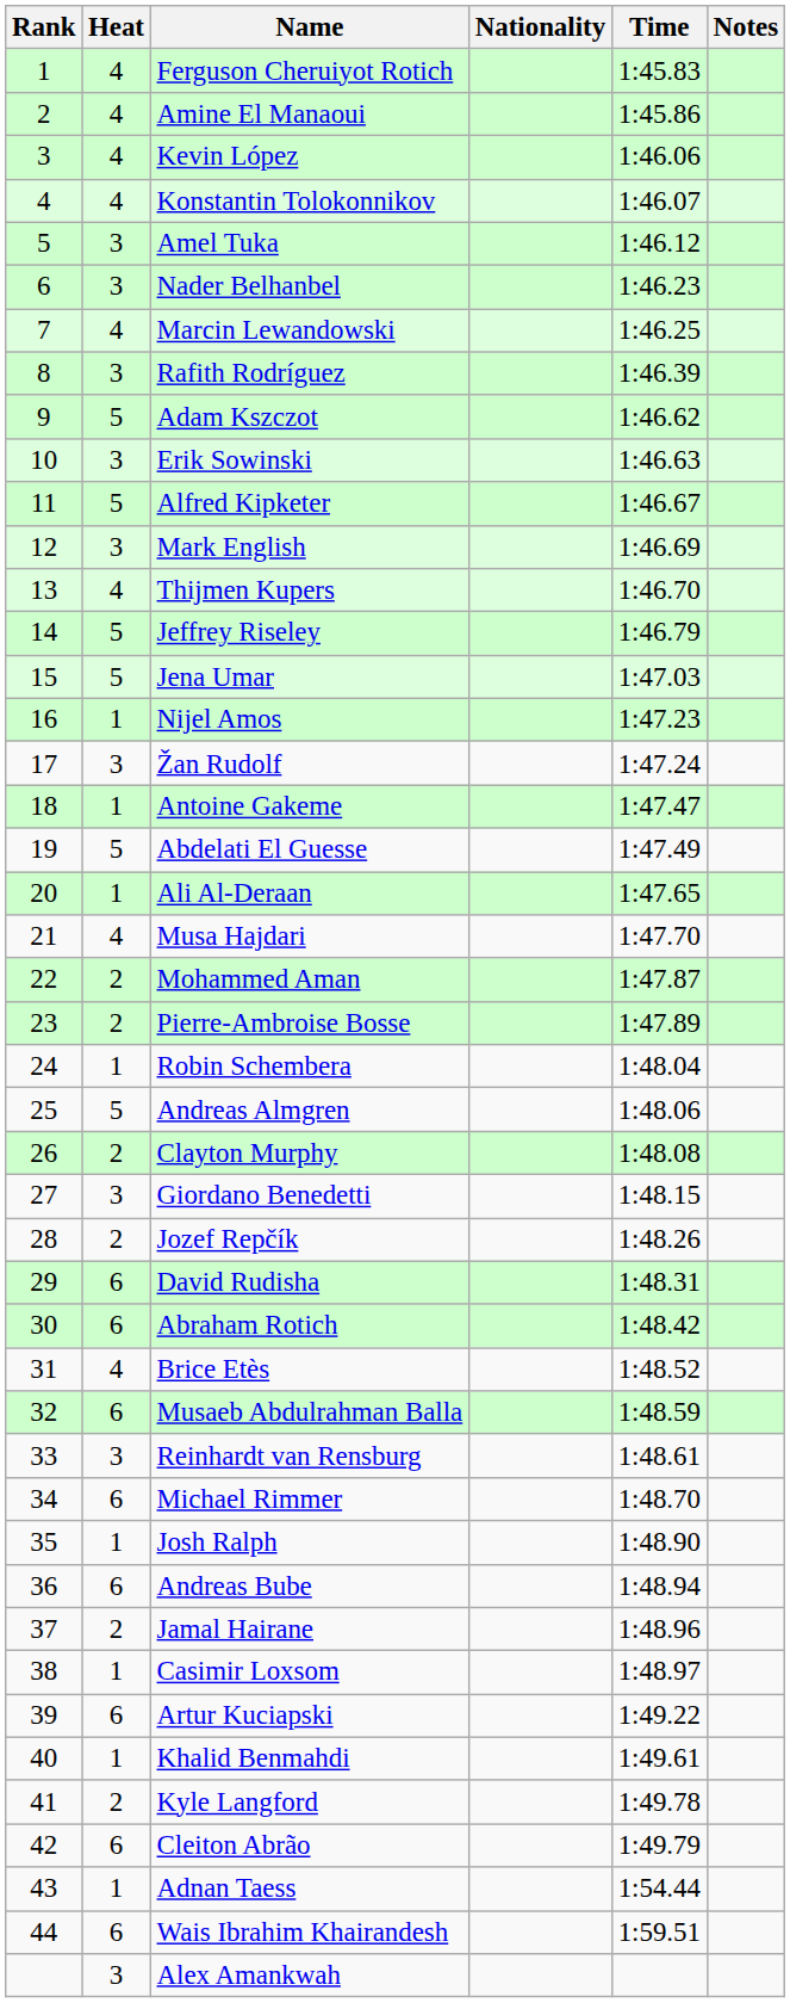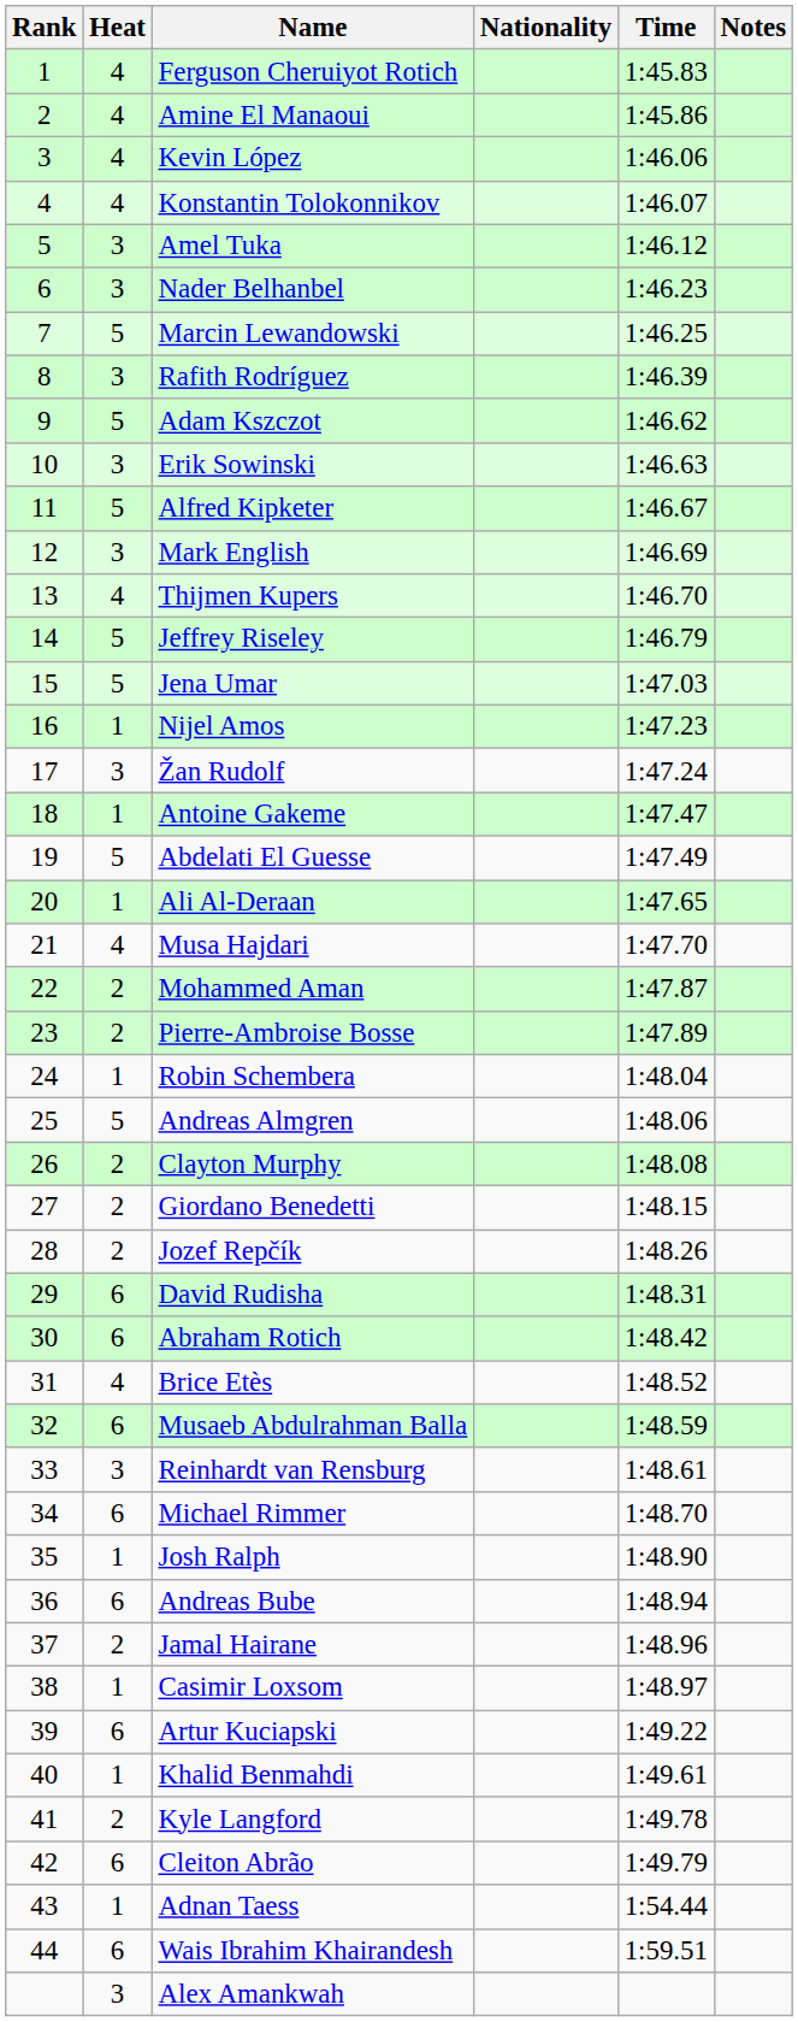 <table class="wikitable sortable" style="text-align:center">
 <tr>
 <th>Rank</th>
 <th>Heat</th>
 <th>Name</th>
 <th>Nationality</th>
 <th>Time</th>
 <th>Notes</th>
 </tr>
 <tr bgcolor=ccffcc>
 <td>1</td>
 <td>4</td>
 <td align=left><a href='#'>Ferguson Cheruiyot Rotich</a></td>
 <td align=left></td>
 <td>1:45.83</td>
 <td></td>
 </tr>
 <tr bgcolor=ccffcc>
 <td>2</td>
 <td>4</td>
 <td align=left><a href='#'>Amine El Manaoui</a></td>
 <td align=left></td>
 <td>1:45.86</td>
 <td></td>
 </tr>
 <tr bgcolor=ccffcc>
 <td>3</td>
 <td>4</td>
 <td align=left><a href='#'>Kevin López</a></td>
 <td align=left></td>
 <td>1:46.06</td>
 <td></td>
 </tr>
 <tr bgcolor=ddffdd>
 <td>4</td>
 <td>4</td>
 <td align=left><a href='#'>Konstantin Tolokonnikov</a></td>
 <td align=left></td>
 <td>1:46.07</td>
 <td></td>
 </tr>
 <tr bgcolor=ccffcc>
 <td>5</td>
 <td>3</td>
 <td align=left><a href='#'>Amel Tuka</a></td>
 <td align=left></td>
 <td>1:46.12</td>
 <td></td>
 </tr>
 <tr bgcolor=ccffcc>
 <td>6</td>
 <td>3</td>
 <td align=left><a href='#'>Nader Belhanbel</a></td>
 <td align=left></td>
 <td>1:46.23</td>
 <td></td>
 </tr>
 <tr bgcolor=ddffdd>
 <td>7</td>
-<td>4</td>
+<td>5</td>
 <td align=left><a href='#'>Marcin Lewandowski</a></td>
 <td align=left></td>
 <td>1:46.25</td>
 <td></td>
 </tr>
 <tr bgcolor=ccffcc>
 <td>8</td>
 <td>3</td>
 <td align=left><a href='#'>Rafith Rodríguez</a></td>
 <td align=left></td>
 <td>1:46.39</td>
 <td></td>
 </tr>
 <tr bgcolor=ccffcc>
 <td>9</td>
 <td>5</td>
 <td align=left><a href='#'>Adam Kszczot</a></td>
 <td align=left></td>
 <td>1:46.62</td>
 <td></td>
 </tr>
 <tr bgcolor=ddffdd>
 <td>10</td>
 <td>3</td>
 <td align=left><a href='#'>Erik Sowinski</a></td>
 <td align=left></td>
 <td>1:46.63</td>
 <td></td>
 </tr>
 <tr bgcolor=ccffcc>
 <td>11</td>
 <td>5</td>
 <td align=left><a href='#'>Alfred Kipketer</a></td>
 <td align=left></td>
 <td>1:46.67</td>
 <td></td>
 </tr>
 <tr bgcolor=ddffdd>
 <td>12</td>
 <td>3</td>
 <td align=left><a href='#'>Mark English</a></td>
 <td align=left></td>
 <td>1:46.69</td>
 <td></td>
 </tr>
 <tr bgcolor=ddffdd>
 <td>13</td>
 <td>4</td>
 <td align=left><a href='#'>Thijmen Kupers</a></td>
 <td align=left></td>
 <td>1:46.70</td>
 <td></td>
 </tr>
 <tr bgcolor=ccffcc>
 <td>14</td>
 <td>5</td>
 <td align=left><a href='#'>Jeffrey Riseley</a></td>
 <td align=left></td>
 <td>1:46.79</td>
 <td></td>
 </tr>
 <tr bgcolor=ddffdd>
 <td>15</td>
 <td>5</td>
 <td align=left><a href='#'>Jena Umar</a></td>
 <td align=left></td>
 <td>1:47.03</td>
 <td></td>
 </tr>
 <tr bgcolor=ccffcc>
 <td>16</td>
 <td>1</td>
 <td align=left><a href='#'>Nijel Amos</a></td>
 <td align=left></td>
 <td>1:47.23</td>
 <td></td>
 </tr>
 <tr>
 <td>17</td>
 <td>3</td>
 <td align=left><a href='#'>Žan Rudolf</a></td>
 <td align=left></td>
 <td>1:47.24</td>
 <td></td>
 </tr>
 <tr bgcolor=ccffcc>
 <td>18</td>
 <td>1</td>
 <td align=left><a href='#'>Antoine Gakeme</a></td>
 <td align=left></td>
 <td>1:47.47</td>
 <td></td>
 </tr>
 <tr>
 <td>19</td>
 <td>5</td>
 <td align=left><a href='#'>Abdelati El Guesse</a></td>
 <td align=left></td>
 <td>1:47.49</td>
 <td></td>
 </tr>
 <tr bgcolor=ccffcc>
 <td>20</td>
 <td>1</td>
 <td align=left><a href='#'>Ali Al-Deraan</a></td>
 <td align=left></td>
 <td>1:47.65</td>
 <td></td>
 </tr>
 <tr>
 <td>21</td>
 <td>4</td>
 <td align=left><a href='#'>Musa Hajdari</a></td>
 <td align=left></td>
 <td>1:47.70</td>
 <td></td>
 </tr>
 <tr bgcolor=ccffcc>
 <td>22</td>
 <td>2</td>
 <td align=left><a href='#'>Mohammed Aman</a></td>
 <td align=left></td>
 <td>1:47.87</td>
 <td></td>
 </tr>
 <tr bgcolor=ccffcc>
 <td>23</td>
 <td>2</td>
 <td align=left><a href='#'>Pierre-Ambroise Bosse</a></td>
 <td align=left></td>
 <td>1:47.89</td>
 <td></td>
 </tr>
 <tr>
 <td>24</td>
 <td>1</td>
 <td align=left><a href='#'>Robin Schembera</a></td>
 <td align=left></td>
 <td>1:48.04</td>
 <td></td>
 </tr>
 <tr>
 <td>25</td>
 <td>5</td>
 <td align=left><a href='#'>Andreas Almgren</a></td>
 <td align=left></td>
 <td>1:48.06</td>
 <td></td>
 </tr>
 <tr bgcolor=ccffcc>
 <td>26</td>
 <td>2</td>
 <td align=left><a href='#'>Clayton Murphy</a></td>
 <td align=left></td>
 <td>1:48.08</td>
 <td></td>
 </tr>
 <tr>
 <td>27</td>
-<td>3</td>
+<td>2</td>
 <td align=left><a href='#'>Giordano Benedetti</a></td>
 <td align=left></td>
 <td>1:48.15</td>
 <td></td>
 </tr>
 <tr>
 <td>28</td>
 <td>2</td>
 <td align=left><a href='#'>Jozef Repčík</a></td>
 <td align=left></td>
 <td>1:48.26</td>
 <td></td>
 </tr>
 <tr bgcolor=ccffcc>
 <td>29</td>
 <td>6</td>
 <td align=left><a href='#'>David Rudisha</a></td>
 <td align=left></td>
 <td>1:48.31</td>
 <td></td>
 </tr>
 <tr bgcolor=ccffcc>
 <td>30</td>
 <td>6</td>
 <td align=left><a href='#'>Abraham Rotich</a></td>
 <td align=left></td>
 <td>1:48.42</td>
 <td></td>
 </tr>
 <tr>
 <td>31</td>
 <td>4</td>
 <td align=left><a href='#'>Brice Etès</a></td>
 <td align=left></td>
 <td>1:48.52</td>
 <td></td>
 </tr>
 <tr bgcolor=ccffcc>
 <td>32</td>
 <td>6</td>
 <td align=left><a href='#'>Musaeb Abdulrahman Balla</a></td>
 <td align=left></td>
 <td>1:48.59</td>
 <td></td>
 </tr>
 <tr>
 <td>33</td>
 <td>3</td>
 <td align=left><a href='#'>Reinhardt van Rensburg</a></td>
 <td align=left></td>
 <td>1:48.61</td>
 <td></td>
 </tr>
 <tr>
 <td>34</td>
 <td>6</td>
 <td align=left><a href='#'>Michael Rimmer</a></td>
 <td align=left></td>
 <td>1:48.70</td>
 <td></td>
 </tr>
 <tr>
 <td>35</td>
 <td>1</td>
 <td align=left><a href='#'>Josh Ralph</a></td>
 <td align=left></td>
 <td>1:48.90</td>
 <td></td>
 </tr>
 <tr>
 <td>36</td>
 <td>6</td>
 <td align=left><a href='#'>Andreas Bube</a></td>
 <td align=left></td>
 <td>1:48.94</td>
 <td></td>
 </tr>
 <tr>
 <td>37</td>
 <td>2</td>
 <td align=left><a href='#'>Jamal Hairane</a></td>
 <td align=left></td>
 <td>1:48.96</td>
 <td></td>
 </tr>
 <tr>
 <td>38</td>
 <td>1</td>
 <td align=left><a href='#'>Casimir Loxsom</a></td>
 <td align=left></td>
 <td>1:48.97</td>
 <td></td>
 </tr>
 <tr>
 <td>39</td>
 <td>6</td>
 <td align=left><a href='#'>Artur Kuciapski</a></td>
 <td align=left></td>
 <td>1:49.22</td>
 <td></td>
 </tr>
 <tr>
 <td>40</td>
 <td>1</td>
 <td align=left><a href='#'>Khalid Benmahdi</a></td>
 <td align=left></td>
 <td>1:49.61</td>
 <td></td>
 </tr>
 <tr>
 <td>41</td>
 <td>2</td>
 <td align=left><a href='#'>Kyle Langford</a></td>
 <td align=left></td>
 <td>1:49.78</td>
 <td></td>
 </tr>
 <tr>
 <td>42</td>
 <td>6</td>
 <td align=left><a href='#'>Cleiton Abrão</a></td>
 <td align=left></td>
 <td>1:49.79</td>
 <td></td>
 </tr>
 <tr>
 <td>43</td>
 <td>1</td>
 <td align=left><a href='#'>Adnan Taess</a></td>
 <td align=left></td>
 <td>1:54.44</td>
 <td></td>
 </tr>
 <tr>
 <td>44</td>
 <td>6</td>
 <td align=left><a href='#'>Wais Ibrahim Khairandesh</a></td>
 <td align=left></td>
 <td>1:59.51</td>
 <td></td>
 </tr>
 <tr>
 <td></td>
 <td>3</td>
 <td align=left><a href='#'>Alex Amankwah</a></td>
 <td align=left></td>
 <td></td>
 <td></td>
 </tr>
 </table>
